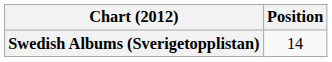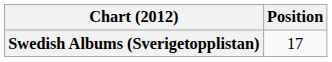 <table class="wikitable plainrowheaders">
 <tr>
 <th>Chart (2012)</th>
 <th>Position</th>
 </tr>
 <tr>
 <th scope="row">Swedish Albums (Sverigetopplistan)</th>
-<td style="text-align:center;">14</td>
+<td style="text-align:center;">17</td>
 </tr>
 </table>
